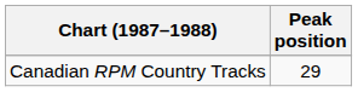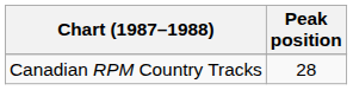 <table class="wikitable">
 <tr>
 <th align="left">Chart (1987–1988)</th>
 <th align="center">Peak<br>position</th>
 </tr>
 <tr>
 </tr>
 <tr>
 <td align="left">Canadian <em>RPM</em> Country Tracks</td>
-<td align="center">29</td>
+<td align="center">28</td>
 </tr>
 </table>
